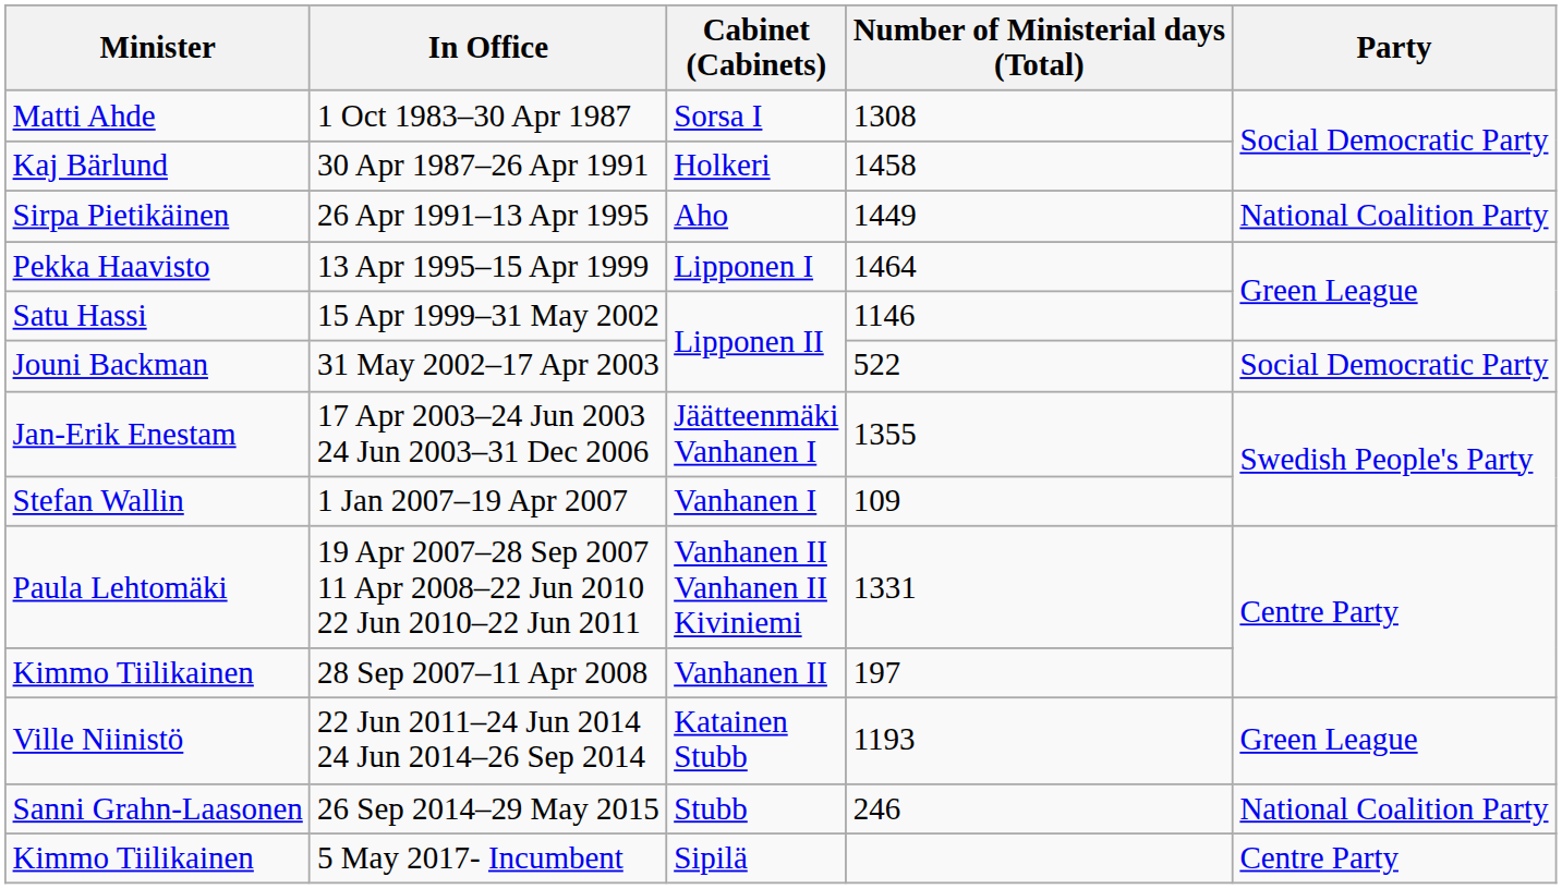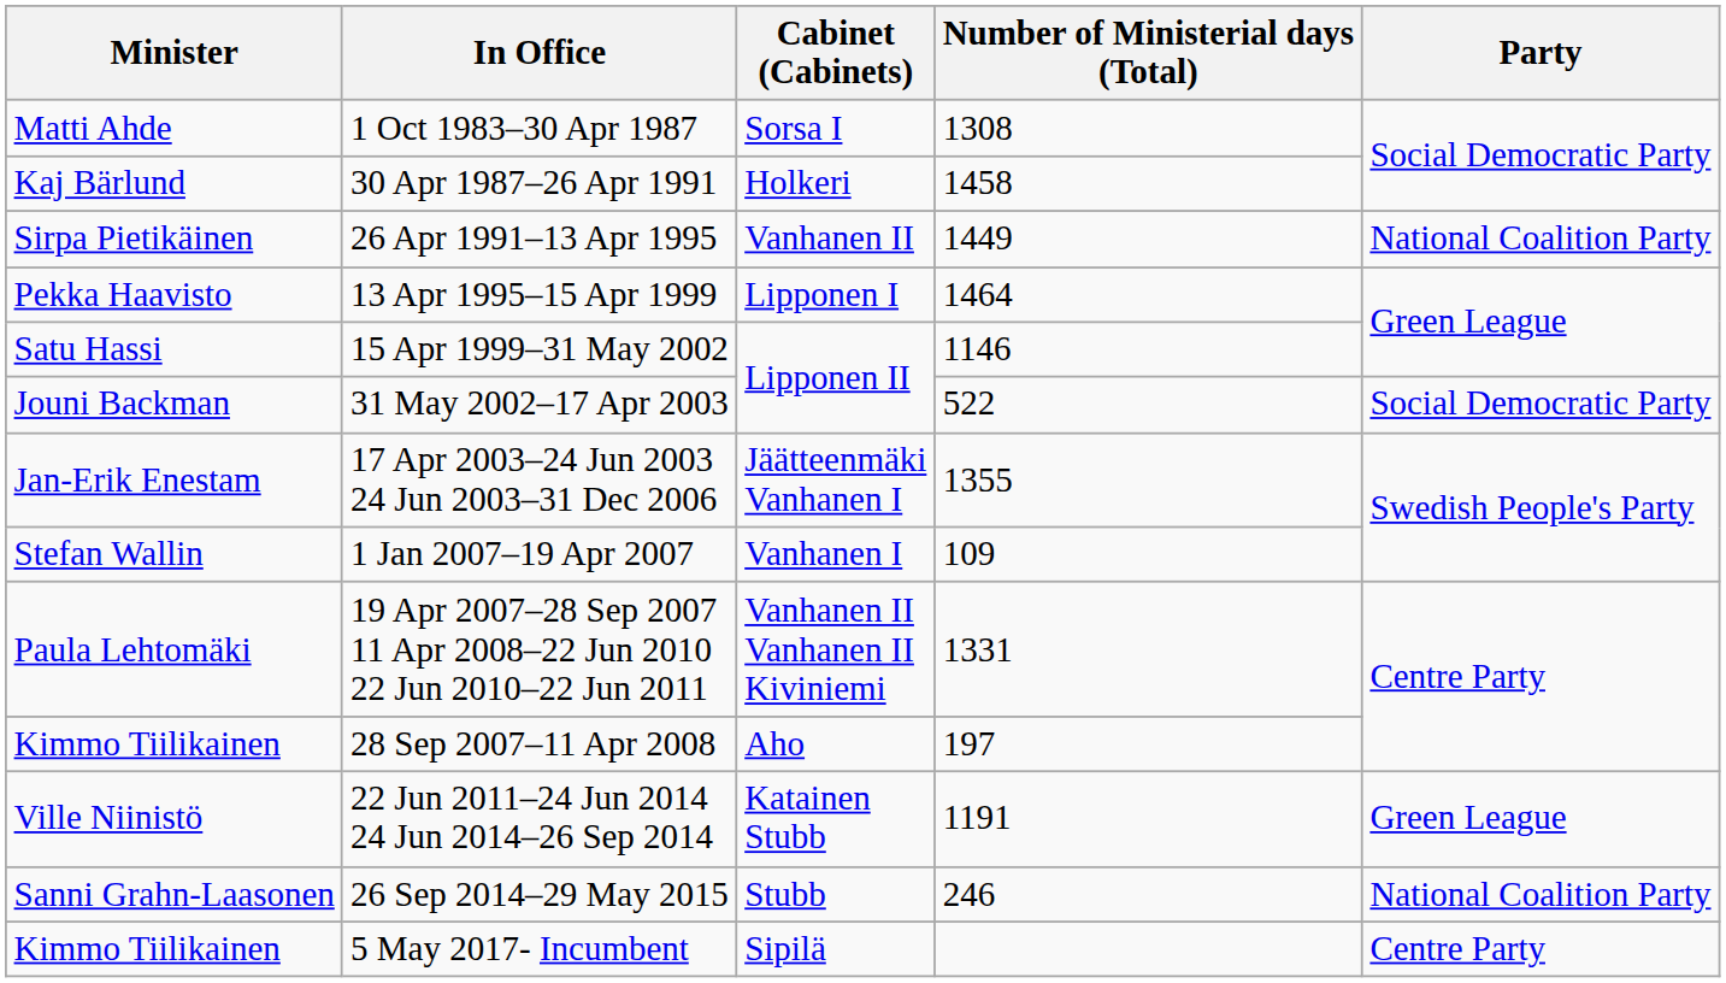 <table class="wikitable">
 <tr>
 <th>Minister</th>
 <th>In Office</th>
 <th>Cabinet<br>(Cabinets)</th>
 <th>Number of Ministerial days <br>(Total)</th>
 <th>Party</th>
 </tr>
 <tr>
 <td><a href='#'>Matti Ahde</a></td>
 <td>1 Oct 1983–30 Apr 1987</td>
 <td><a href='#'>Sorsa I</a></td>
 <td>1308</td>
 <td rowspan=2><a href='#'>Social Democratic Party</a></td>
 </tr>
 <tr>
 <td><a href='#'>Kaj Bärlund</a></td>
 <td>30 Apr 1987–26 Apr 1991</td>
 <td><a href='#'>Holkeri</a></td>
 <td>1458</td>
 </tr>
 <tr>
 <td><a href='#'>Sirpa Pietikäinen</a></td>
 <td>26 Apr 1991–13 Apr 1995</td>
-<td><a href='#'>Aho</a></td>
+<td><a href='#'>Vanhanen II</a></td>
 <td>1449</td>
 <td><a href='#'>National Coalition Party</a></td>
 </tr>
 <tr>
 <td><a href='#'>Pekka Haavisto</a></td>
 <td>13 Apr 1995–15 Apr 1999</td>
 <td><a href='#'>Lipponen I</a></td>
 <td>1464</td>
 <td rowspan=2><a href='#'>Green League</a></td>
 </tr>
 <tr>
 <td><a href='#'>Satu Hassi</a></td>
 <td>15 Apr 1999–31 May 2002</td>
 <td rowspan=2><a href='#'>Lipponen II</a></td>
 <td>1146</td>
 </tr>
 <tr>
 <td><a href='#'>Jouni Backman</a></td>
 <td>31 May 2002–17 Apr 2003</td>
 <td>522</td>
 <td><a href='#'>Social Democratic Party</a></td>
 </tr>
 <tr>
 <td><a href='#'>Jan-Erik Enestam</a></td>
 <td>17 Apr 2003–24 Jun 2003<br>24 Jun 2003–31 Dec 2006</td>
 <td><a href='#'>Jäätteenmäki</a><br><a href='#'>Vanhanen I</a></td>
 <td>1355</td>
 <td rowspan=2><a href='#'>Swedish People's Party</a></td>
 </tr>
 <tr>
 <td><a href='#'>Stefan Wallin</a></td>
 <td>1 Jan 2007–19 Apr 2007</td>
 <td><a href='#'>Vanhanen I</a></td>
 <td>109</td>
 </tr>
 <tr>
 <td><a href='#'>Paula Lehtomäki</a></td>
 <td>19 Apr 2007–28 Sep 2007<br>11 Apr 2008–22 Jun 2010<br>22 Jun 2010–22 Jun 2011</td>
 <td><a href='#'>Vanhanen II</a><br><a href='#'>Vanhanen II</a><br><a href='#'>Kiviniemi</a></td>
 <td>1331</td>
 <td rowspan=2><a href='#'>Centre Party</a></td>
 </tr>
 <tr>
 <td><a href='#'>Kimmo Tiilikainen</a></td>
 <td>28 Sep 2007–11 Apr 2008</td>
-<td><a href='#'>Vanhanen II</a></td>
+<td><a href='#'>Aho</a></td>
 <td>197</td>
 </tr>
 <tr>
 <td><a href='#'>Ville Niinistö</a></td>
 <td>22 Jun 2011–24 Jun 2014<br>24 Jun 2014–26 Sep 2014</td>
 <td><a href='#'>Katainen</a><br><a href='#'>Stubb</a></td>
-<td>1193</td>
+<td>1191</td>
 <td><a href='#'>Green League</a></td>
 </tr>
 <tr>
 <td><a href='#'>Sanni Grahn-Laasonen</a></td>
 <td>26 Sep 2014–29 May 2015</td>
 <td><a href='#'>Stubb</a></td>
 <td>246</td>
 <td><a href='#'>National Coalition Party</a></td>
 </tr>
 <tr>
 <td><a href='#'>Kimmo Tiilikainen</a></td>
 <td>5 May 2017- <a href='#'>Incumbent</a></td>
 <td><a href='#'>Sipilä</a></td>
 <td></td>
 <td><a href='#'>Centre Party</a></td>
 </tr>
 </table>
